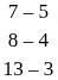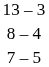 <table style="text-align:center">
 <tr>
 <th width=200></th>
 <th width=100></th>
 <th width=200></th>
 </tr>
 <tr>
 <td align=right><strong></strong></td>
-<td>7 – 5</td>
+<td>13 – 3</td>
 <td align=left></td>
 </tr>
 <tr>
 <td align=right><strong></strong></td>
 <td>8 – 4</td>
 <td align=left></td>
 </tr>
 <tr>
 <td align=right><strong></strong></td>
-<td>13 – 3</td>
+<td>7 – 5</td>
 <td align=left></td>
 </tr>
 </table>
